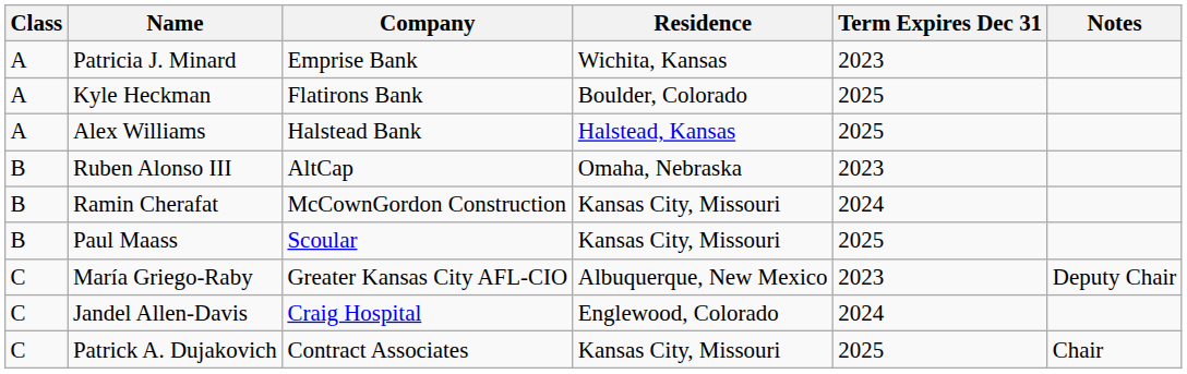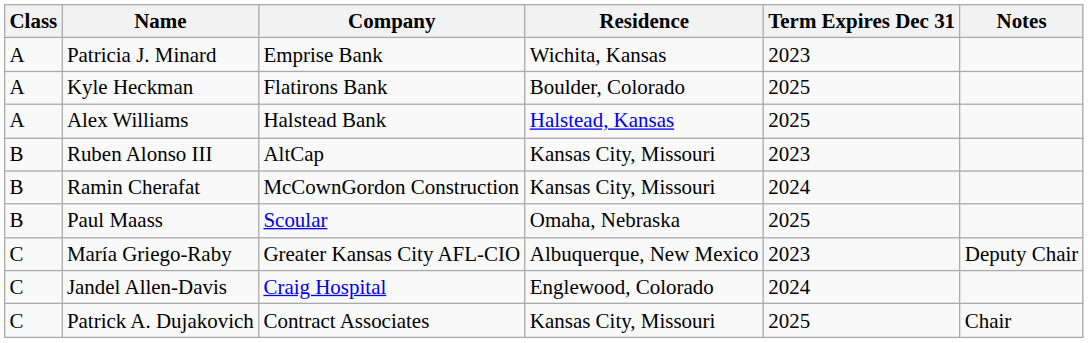 <table class="wikitable sortable">
 <tr>
 <th>Class</th>
 <th>Name</th>
 <th>Company</th>
 <th>Residence</th>
 <th>Term Expires Dec 31</th>
 <th>Notes</th>
 </tr>
 <tr>
 <td>A</td>
 <td>Patricia J. Minard</td>
 <td>Emprise Bank</td>
 <td>Wichita, Kansas</td>
 <td>2023</td>
 <td></td>
 </tr>
 <tr>
 <td>A</td>
 <td>Kyle Heckman</td>
 <td>Flatirons Bank</td>
 <td>Boulder, Colorado</td>
 <td>2025</td>
 <td></td>
 </tr>
 <tr>
 <td>A</td>
 <td>Alex Williams</td>
 <td>Halstead Bank</td>
 <td><a href='#'>Halstead, Kansas</a></td>
 <td>2025</td>
 <td></td>
 </tr>
 <tr>
 <td>B</td>
 <td>Ruben Alonso III</td>
 <td>AltCap</td>
-<td>Omaha, Nebraska</td>
+<td>Kansas City, Missouri</td>
 <td>2023</td>
 <td></td>
 </tr>
 <tr>
 <td>B</td>
 <td>Ramin Cherafat</td>
 <td>McCownGordon Construction</td>
 <td>Kansas City, Missouri</td>
 <td>2024</td>
 <td></td>
 </tr>
 <tr>
 <td>B</td>
 <td>Paul Maass</td>
 <td><a href='#'>Scoular</a></td>
-<td>Kansas City, Missouri</td>
+<td>Omaha, Nebraska</td>
 <td>2025</td>
 <td></td>
 </tr>
 <tr>
 <td>C</td>
 <td>María Griego-Raby</td>
 <td>Greater Kansas City AFL-CIO</td>
 <td>Albuquerque, New Mexico</td>
 <td>2023</td>
 <td>Deputy Chair</td>
 </tr>
 <tr>
 <td>C</td>
 <td>Jandel Allen-Davis</td>
 <td><a href='#'>Craig Hospital</a></td>
 <td>Englewood, Colorado</td>
 <td>2024</td>
 <td></td>
 </tr>
 <tr>
 <td>C</td>
 <td>Patrick A. Dujakovich</td>
 <td>Contract Associates</td>
 <td>Kansas City, Missouri</td>
 <td>2025</td>
 <td>Chair</td>
 </tr>
 </table>
